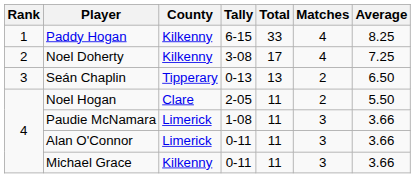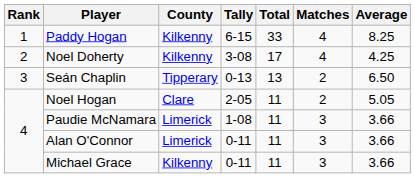 <table class="wikitable">
 <tr>
 <th>Rank</th>
 <th>Player</th>
 <th>County</th>
 <th>Tally</th>
 <th>Total</th>
 <th>Matches</th>
 <th>Average</th>
 </tr>
 <tr>
 <td rowspan=1 align=center>1</td>
 <td><a href='#'>Paddy Hogan</a></td>
 <td><a href='#'>Kilkenny</a></td>
 <td align=center>6-15</td>
 <td align=center>33</td>
 <td align=center>4</td>
 <td align=center>8.25</td>
 </tr>
 <tr>
 <td rowspan=1 align=center>2</td>
 <td>Noel Doherty</td>
 <td><a href='#'>Kilkenny</a></td>
 <td align=center>3-08</td>
 <td align=center>17</td>
 <td align=center>4</td>
-<td align=center>7.25</td>
+<td align=center>4.25</td>
 </tr>
 <tr>
 <td rowspan=1 align=center>3</td>
 <td>Seán Chaplin</td>
 <td><a href='#'>Tipperary</a></td>
 <td align=center>0-13</td>
 <td align=center>13</td>
 <td align=center>2</td>
 <td align=center>6.50</td>
 </tr>
 <tr>
 <td rowspan=4 align=center>4</td>
 <td>Noel Hogan</td>
 <td><a href='#'>Clare</a></td>
 <td align=center>2-05</td>
 <td align=center>11</td>
 <td align=center>2</td>
-<td align=center>5.50</td>
+<td align=center>5.05</td>
 </tr>
 <tr>
 <td>Paudie McNamara</td>
 <td><a href='#'>Limerick</a></td>
 <td align=center>1-08</td>
 <td align=center>11</td>
 <td align=center>3</td>
 <td align=center>3.66</td>
 </tr>
 <tr>
 <td>Alan O'Connor</td>
 <td><a href='#'>Limerick</a></td>
 <td align=center>0-11</td>
 <td align=center>11</td>
 <td align=center>3</td>
 <td align=center>3.66</td>
 </tr>
 <tr>
 <td>Michael Grace</td>
 <td><a href='#'>Kilkenny</a></td>
 <td align=center>0-11</td>
 <td align=center>11</td>
 <td align=center>3</td>
 <td align=center>3.66</td>
 </tr>
 </table>
